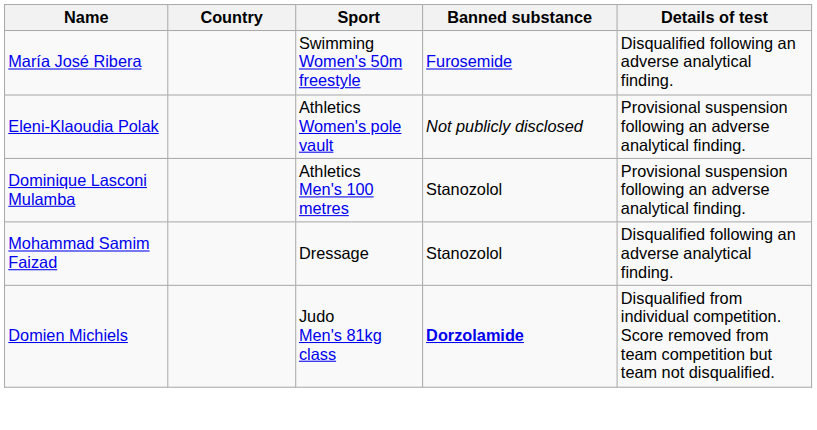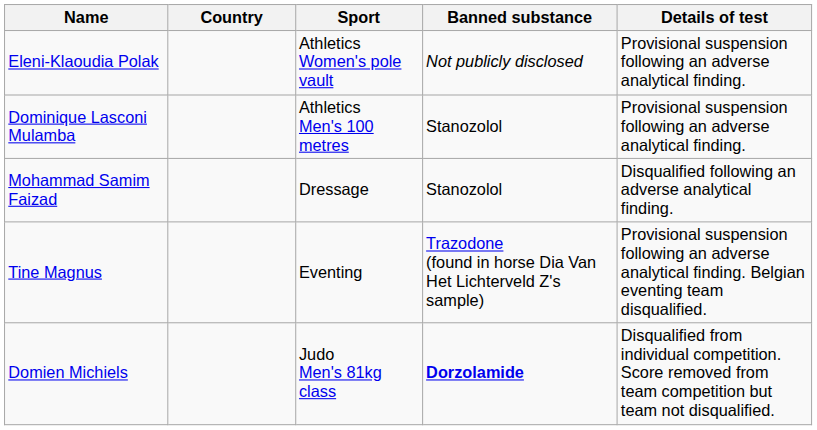 <table class="wikitable sortable"  style="font-size:98%; font-size:98%;">
 <tr>
 <th style="width:150px;">Name</th>
 <th style="width:115px;">Country</th>
 <th style="width:115px;">Sport</th>
 <th style="width:180px;">Banned substance</th>
 <th style="width:180px;">Details of test</th>
-</tr>
-<tr>
-<td><a href='#'>María José Ribera</a></td>
-<td></td>
-<td>Swimming <br><a href='#'>Women's 50m freestyle</a></td>
-<td><a href='#'>Furosemide</a></td>
-<td>Disqualified following an adverse analytical finding.</td>
 </tr>
 <tr>
 <td><a href='#'>Eleni-Klaoudia Polak</a></td>
 <td></td>
 <td>Athletics <br><a href='#'>Women's pole vault</a></td>
 <td><em>Not publicly disclosed</td>
 <td>Provisional suspension following an adverse analytical finding.</td>
 </tr>
 <tr>
 <td><a href='#'>Dominique Lasconi Mulamba</a></td>
 <td></td>
 <td>Athletics <br><a href='#'>Men's 100 metres</a></td>
 <td>Stanozolol</td>
 <td>Provisional suspension following an adverse analytical finding.</td>
 </tr>
 <tr>
 <td><a href='#'>Mohammad Samim Faizad</a></td>
 <td></td>
 <td>Dressage</td>
 <td>Stanozolol</td>
 <td>Disqualified following an adverse analytical finding.</td>
 </tr>
 <tr>
+<td><a href='#'>Tine Magnus</a></td>
+<td></td>
+<td>Eventing</td>
+<td><a href='#'>Trazodone</a><br>(found in horse Dia Van Het Lichterveld Z's sample)</td>
+<td>Provisional suspension following an adverse analytical finding. Belgian eventing team disqualified.</td>
+</tr>
+<tr>
 <td><a href='#'>Domien Michiels</a></td>
 <td></td>
 <td>Judo <br> <a href='#'>Men's 81kg class</a></td>
 <td><strong><a href='#'>Dorzolamide</a></strong></td>
 <td>Disqualified from individual competition. Score removed from team competition but team not disqualified. </td>
 </tr>
 </table>
